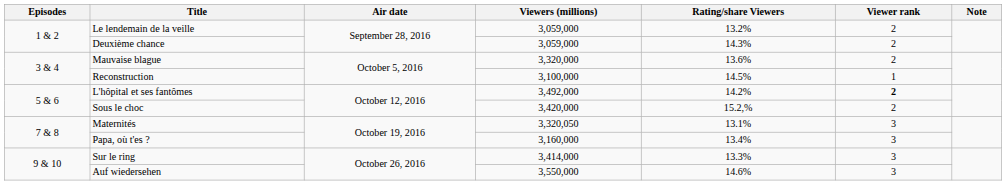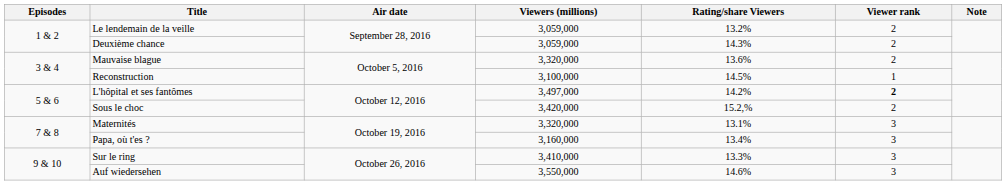 <table class="wikitable sortable" style="margin:0; width:100%;">
 <tr>
 <th>Episodes</th>
 <th>Title</th>
 <th>Air date</th>
 <th>Viewers (millions)</th>
 <th>Rating/share Viewers</th>
 <th>Viewer rank</th>
 <th>Note</th>
 </tr>
 <tr>
 <td rowspan="2" style="text-align:center;">1 & 2</td>
 <td>Le lendemain de la veille</td>
 <td rowspan="2" style="text-align:center;">September 28, 2016</td>
 <td style="text-align:center;"><span>3,059,000</span></td>
 <td style="text-align:center;">13.2%</td>
 <td style="text-align:center;">2</td>
 <td rowspan="2" style="text-align:center;"></td>
 </tr>
 <tr>
 <td>Deuxième chance</td>
 <td style="text-align:center;"><span>3,059,000</span></td>
 <td style="text-align:center;">14.3%</td>
 <td style="text-align:center;">2</td>
 </tr>
 <tr>
 <td rowspan="2" style="text-align:center;">3 & 4</td>
 <td>Mauvaise blague</td>
 <td rowspan="2" style="text-align:center;">October 5, 2016</td>
 <td style="text-align:center;">3,320,000</td>
 <td style="text-align:center;">13.6%</td>
 <td style="text-align:center;">2</td>
 <td rowspan="2" style="text-align:center;"></td>
 </tr>
 <tr>
 <td>Reconstruction</td>
 <td style="text-align:center;">3,100,000</td>
 <td style="text-align:center;">14.5%</td>
 <td style="text-align:center;">1</td>
 </tr>
 <tr>
 <td rowspan="2" style="text-align:center;">5 & 6</td>
 <td>L'hôpital et ses fantômes</td>
 <td rowspan="2" style="text-align:center;">October 12, 2016</td>
-<td style="text-align:center;">3,492,000</td>
+<td style="text-align:center;">3,497,000</td>
 <td style="text-align:center;">14.2%</td>
 <td style="text-align:center;"><strong>2</strong></td>
 <td rowspan="2" style="text-align:center;"></td>
 </tr>
 <tr>
 <td>Sous le choc</td>
 <td style="text-align:center;">3,420,000</td>
 <td style="text-align:center;"><span>15.2,%</span></td>
 <td style="text-align:center;">2</td>
 </tr>
 <tr>
 <td rowspan="2" style="text-align:center;">7 & 8</td>
 <td>Maternités</td>
 <td rowspan="2" style="text-align:center;">October 19, 2016</td>
-<td style="text-align:center;">3,320,050</td>
+<td style="text-align:center;">3,320,000</td>
 <td style="text-align:center;"><span>13.1%</span></td>
 <td style="text-align:center;">3</td>
 <td rowspan="2" style="text-align:center;"></td>
 </tr>
 <tr>
 <td>Papa, où t'es ?</td>
 <td style="text-align:center;">3,160,000</td>
 <td style="text-align:center;">13.4%</td>
 <td style="text-align:center;">3</td>
 </tr>
 <tr>
 <td rowspan="2" style="text-align:center;">9 & 10</td>
 <td>Sur le ring</td>
 <td rowspan="2" style="text-align:center;">October 26, 2016</td>
-<td style="text-align:center;">3,414,000</td>
+<td style="text-align:center;">3,410,000</td>
 <td style="text-align:center;">13.3%</td>
 <td style="text-align:center;">3</td>
 <td rowspan="2" style="text-align:center;"></td>
 </tr>
 <tr>
 <td>Auf wiedersehen</td>
 <td style="text-align:center;"><span>3,550,000</span></td>
 <td style="text-align:center;">14.6%</td>
 <td style="text-align:center;">3</td>
 </tr>
 </table>
